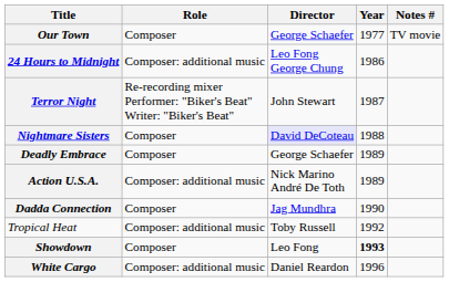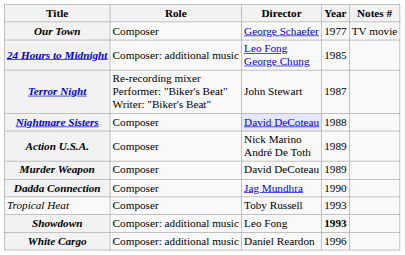 <table class="wikitable plainrowheaders sortable">
 <tr>
 <th scope="col">Title</th>
 <th scope="col">Role</th>
 <th scope="col">Director</th>
 <th scope="col">Year</th>
 <th scope="col" class="unsortable">Notes #</th>
 </tr>
 <tr>
 <th scope="row"><em>Our Town</em></th>
 <td>Composer</td>
 <td><a href='#'>George Schaefer</a></td>
 <td>1977</td>
 <td>TV movie</td>
 </tr>
 <tr>
 <th scope="row"><em><a href='#'>24 Hours to Midnight</a></em></th>
 <td>Composer: additional music</td>
 <td><a href='#'>Leo Fong</a><br><a href='#'>George Chung</a></td>
-<td>1986</td>
+<td>1985</td>
 <td></td>
 </tr>
 <tr>
 <th scope="row"><em><a href='#'>Terror Night</a></em></th>
 <td>Re-recording mixer<br>Performer: "Biker's Beat"<br>Writer: "Biker's Beat"</td>
 <td>John Stewart</td>
 <td>1987</td>
 <td></td>
 </tr>
 <tr>
 <th scope="row"><em><a href='#'>Nightmare Sisters</a></em></th>
 <td>Composer</td>
 <td style="background: lavender;"><a href='#'>David DeCoteau</a></td>
 <td>1988</td>
 <td></td>
 </tr>
 <tr>
-<th scope="row"><em>Deadly Embrace</em></th>
+<th scope="row"><em>Action U.S.A.</em></th>
 <td>Composer</td>
-<td>George Schaefer</td>
+<td>Nick Marino<br>André De Toth</td>
 <td>1989</td>
 <td></td>
 </tr>
 <tr>
-<th scope="row"><em>Action U.S.A.</em></th>
-<td>Composer: additional music</td>
-<td>Nick Marino<br>André De Toth</td>
+<th scope="row"><em>Murder Weapon</em></th>
+<td>Composer</td>
+<td>David DeCoteau</td>
 <td>1989</td>
 <td></td>
 </tr>
 <tr>
 <th scope="row"><em>Dadda Connection</em></th>
 <td>Composer</td>
 <td><a href='#'>Jag Mundhra</a></td>
 <td>1990</td>
 <td></td>
 </tr>
 <tr>
 <td><em>Tropical Heat</em></td>
-<td>Composer: additional music</td>
+<td>Composer</td>
 <td>Toby Russell</td>
-<td>1992</td>
+<td>1993</td>
 <td></td>
 </tr>
 <tr>
 <th scope="row"><em>Showdown</em></th>
-<td>Composer</td>
+<td>Composer: additional music</td>
 <td>Leo Fong</td>
 <td><strong>1993</strong></td>
 <td></td>
 </tr>
 <tr>
 <th scope="row"><em>White Cargo</em></th>
 <td>Composer: additional music</td>
 <td>Daniel Reardon</td>
 <td>1996</td>
 </tr>
 </table>
